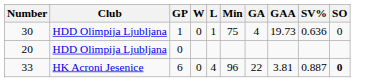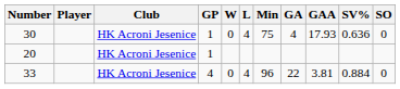 <table class="wikitable sortable" style="text-align:center; padding:4px; border-spacing=0;">
 <tr>
 <th>Number</th>
+<th>Player</th>
 <th>Club</th>
 <th>GP</th>
 <th>W</th>
 <th>L</th>
 <th>Min</th>
 <th>GA</th>
 <th>GAA</th>
 <th>SV%</th>
 <th>SO</th>
 </tr>
 <tr>
 <td>30</td>
-<td align=left><a href='#'>HDD Olimpija Ljubljana</a></td>
+<td align=left></td>
+<td align=left><a href='#'>HK Acroni Jesenice</a></td>
 <td>1</td>
 <td>0</td>
-<td>1</td>
+<td>4</td>
 <td>75</td>
 <td>4</td>
-<td>19.73</td>
+<td>17.93</td>
 <td>0.636</td>
 <td>0</td>
 </tr>
 <tr>
 <td>20</td>
-<td align=left><a href='#'>HDD Olimpija Ljubljana</a></td>
-<td>0</td>
+<td align=left></td>
+<td align=left><a href='#'>HK Acroni Jesenice</a></td>
+<td>1</td>
 <td></td>
 <td></td>
 <td></td>
 <td></td>
 <td></td>
 <td></td>
 <td></td>
 </tr>
 <tr>
 <td>33</td>
+<td align=left></td>
 <td align=left><a href='#'>HK Acroni Jesenice</a></td>
-<td>6</td>
+<td>4</td>
 <td>0</td>
 <td>4</td>
 <td>96</td>
 <td>22</td>
 <td>3.81</td>
-<td>0.887</td>
-<td><strong>0</strong></td>
+<td>0.884</td>
+<td>0</td>
 </tr>
 </table>
